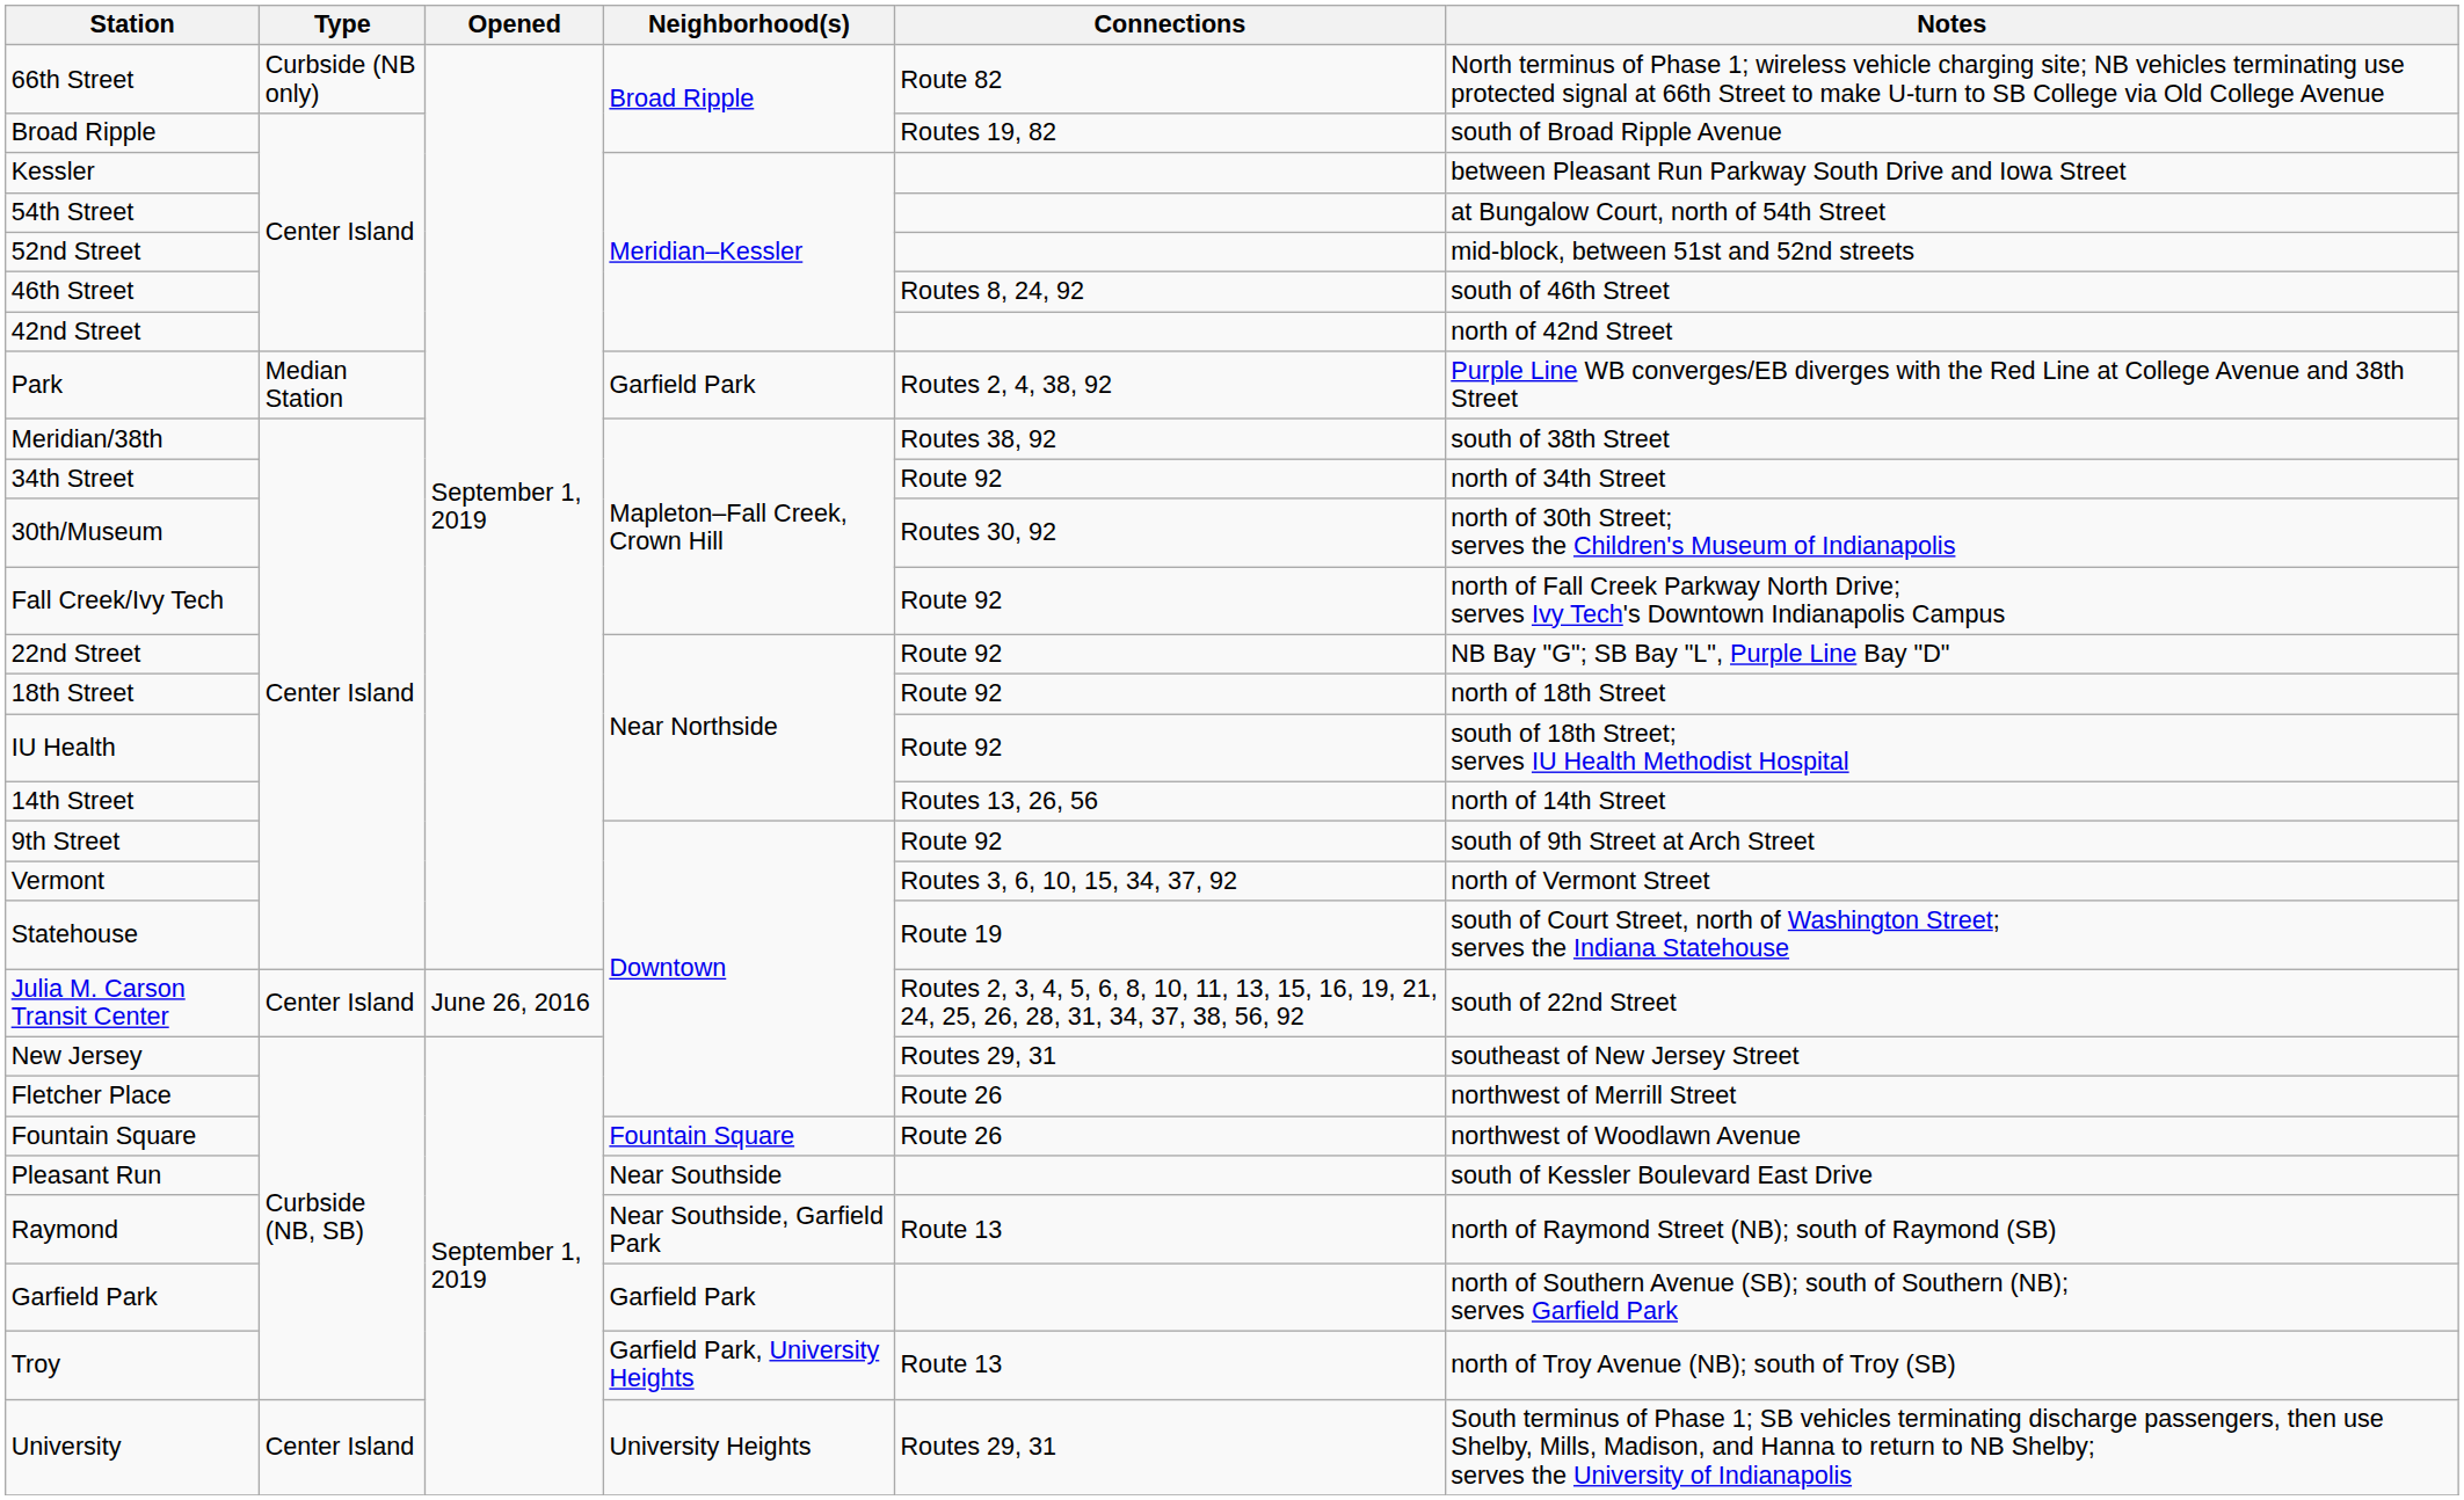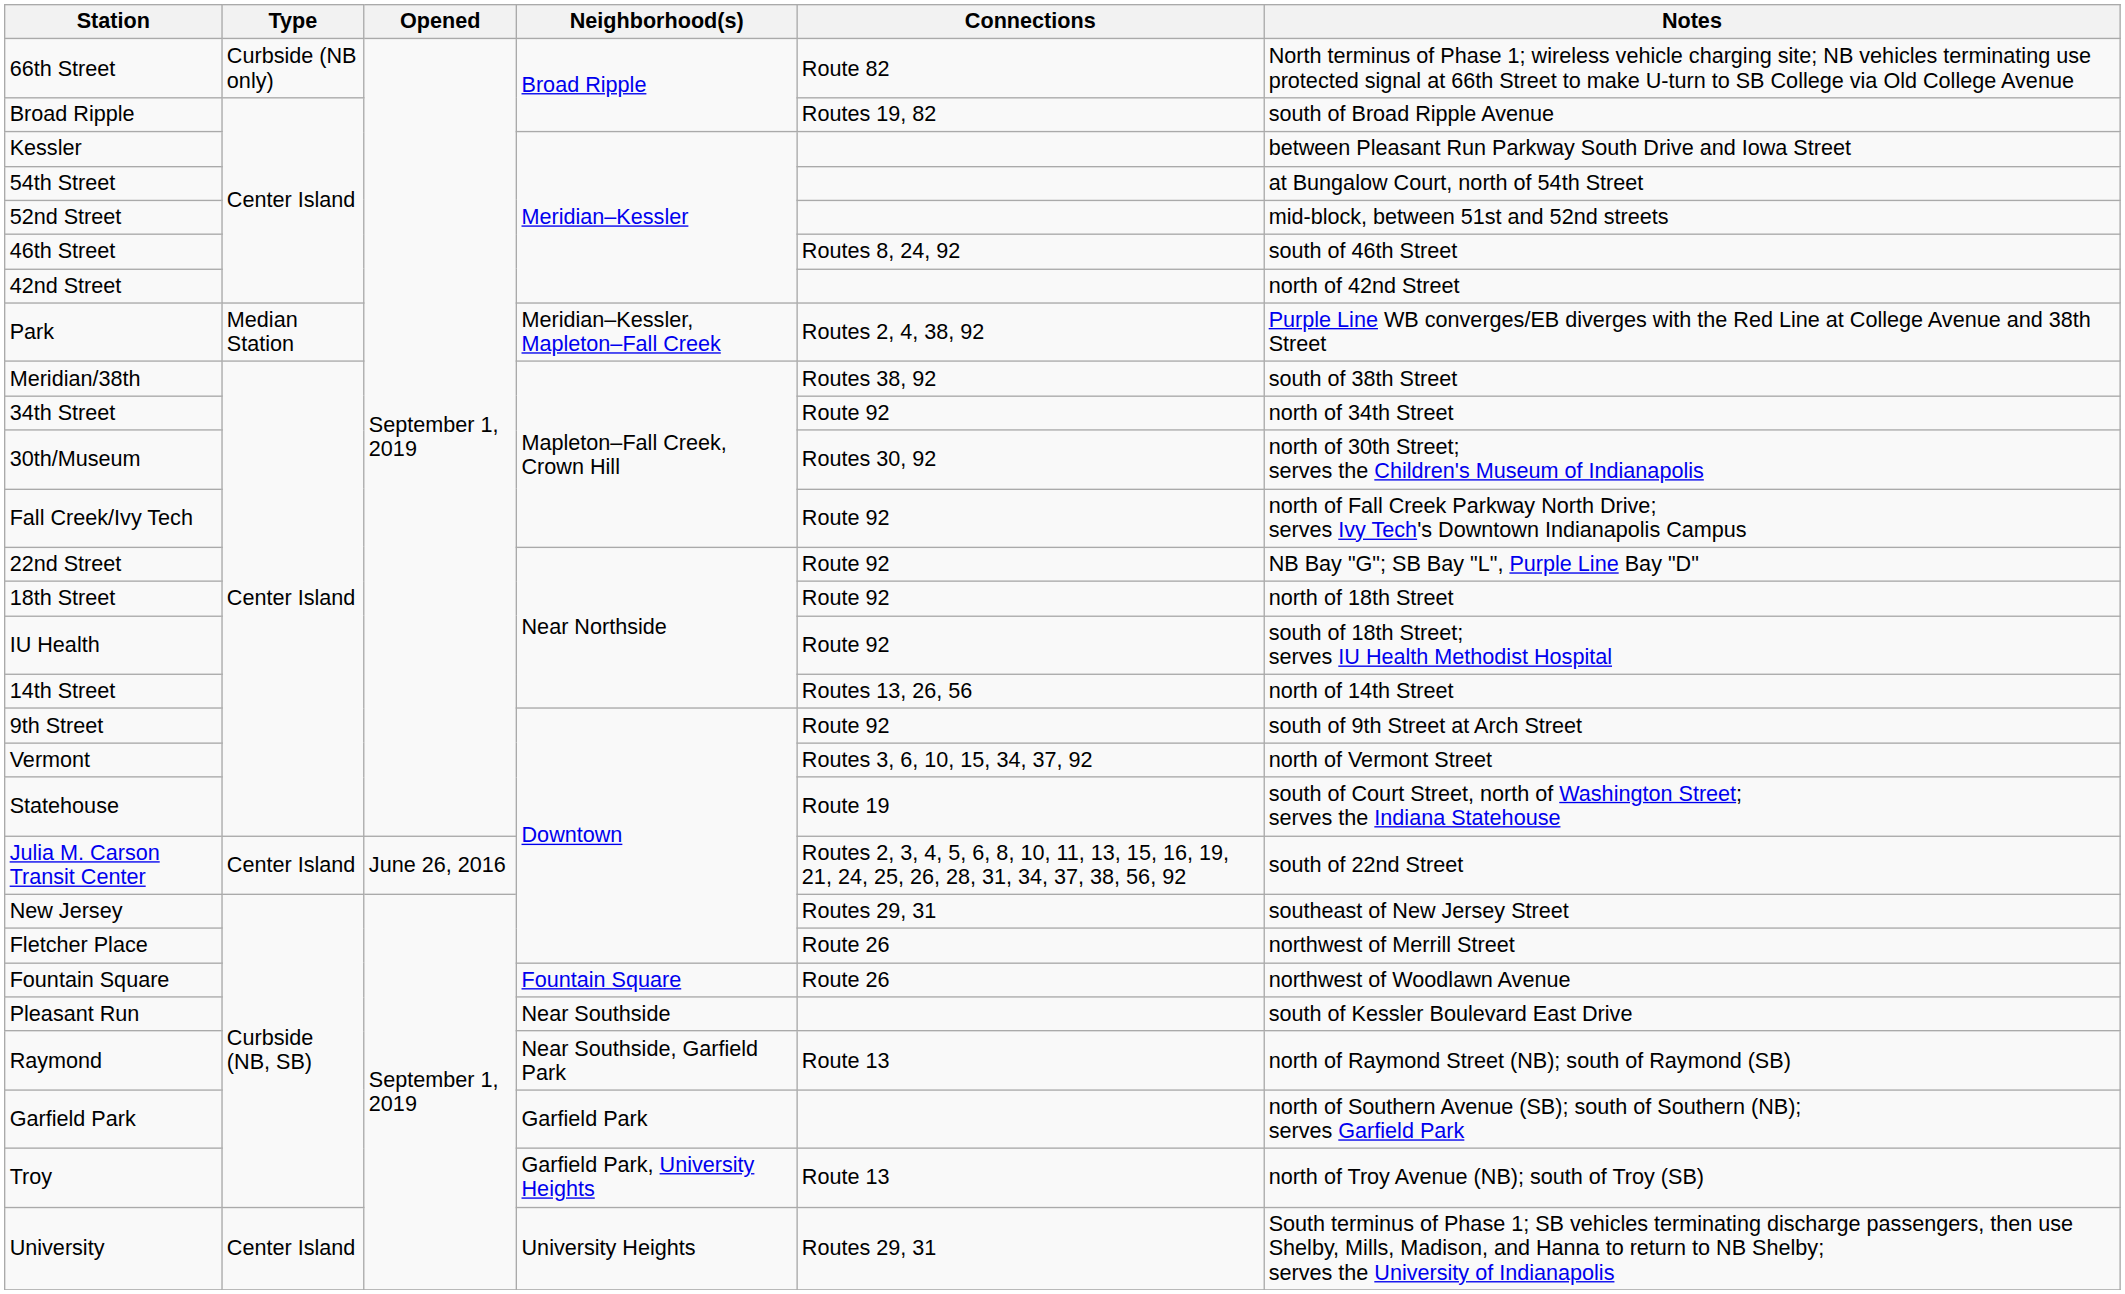 <table class="wikitable">
 <tr>
 <th colspan="1">Station</th>
 <th rowspan="1">Type</th>
 <th rowspan="1">Opened</th>
 <th rowspan="1">Neighborhood(s)</th>
 <th rowspan="1">Connections</th>
 <th rowspan="1">Notes</th>
 </tr>
 <tr>
 <td>66th Street</td>
 <td>Curbside (NB only)</td>
 <td rowspan="19">September 1, 2019</td>
 <td rowspan="2"><a href='#'>Broad Ripple</a></td>
 <td>Route 82</td>
 <td>North terminus of Phase 1; wireless vehicle charging site; NB vehicles terminating use protected signal at 66th Street to make U-turn to SB College via Old College Avenue</td>
 </tr>
 <tr>
 <td>Broad Ripple</td>
 <td rowspan="6">Center Island</td>
 <td>Routes 19, 82</td>
 <td>south of Broad Ripple Avenue</td>
 </tr>
 <tr>
 <td>Kessler</td>
 <td rowspan="5"><a href='#'>Meridian–Kessler</a></td>
 <td></td>
 <td>between Pleasant Run Parkway South Drive and Iowa Street</td>
 </tr>
 <tr>
 <td>54th Street</td>
 <td></td>
 <td>at Bungalow Court, north of 54th Street</td>
 </tr>
 <tr>
 <td>52nd Street</td>
 <td></td>
 <td>mid-block, between 51st and 52nd streets</td>
 </tr>
 <tr>
 <td>46th Street</td>
 <td>Routes 8, 24, 92</td>
 <td>south of 46th Street</td>
 </tr>
 <tr>
 <td>42nd Street</td>
 <td></td>
 <td>north of 42nd Street</td>
 </tr>
 <tr>
 <td>Park</td>
 <td>Median Station</td>
-<td>Garfield Park</td>
+<td>Meridian–Kessler, <a href='#'>Mapleton–Fall Creek</a></td>
 <td>Routes 2, 4, 38, 92</td>
 <td><a href='#'>Purple Line</a> WB converges/EB diverges with the Red Line at College Avenue and 38th Street</td>
 </tr>
 <tr>
 <td>Meridian/38th</td>
 <td rowspan="11">Center Island</td>
 <td rowspan="4">Mapleton–Fall Creek, Crown Hill</td>
 <td>Routes 38, 92</td>
 <td>south of 38th Street</td>
 </tr>
 <tr>
 <td>34th Street</td>
 <td>Route 92</td>
 <td>north of 34th Street</td>
 </tr>
 <tr>
 <td>30th/Museum</td>
 <td>Routes 30, 92</td>
 <td>north of 30th Street;<br>serves the <a href='#'>Children's Museum of Indianapolis</a></td>
 </tr>
 <tr>
 <td>Fall Creek/Ivy Tech</td>
 <td>Route 92</td>
 <td>north of Fall Creek Parkway North Drive;<br>serves <a href='#'>Ivy Tech</a>'s Downtown Indianapolis Campus</td>
 </tr>
 <tr>
 <td>22nd Street</td>
 <td rowspan="4">Near Northside</td>
 <td>Route 92</td>
 <td>NB Bay "G"; SB Bay "L", <a href='#'>Purple Line</a> Bay "D"</td>
 </tr>
 <tr>
 <td>18th Street</td>
 <td>Route 92</td>
 <td>north of 18th Street</td>
 </tr>
 <tr>
 <td>IU Health</td>
 <td>Route 92</td>
 <td>south of 18th Street;<br>serves <a href='#'>IU Health Methodist Hospital</a></td>
 </tr>
 <tr>
 <td>14th Street</td>
 <td>Routes 13, 26, 56</td>
 <td>north of 14th Street</td>
 </tr>
 <tr>
 <td>9th Street</td>
 <td rowspan="6"><a href='#'>Downtown</a></td>
 <td>Route 92</td>
 <td>south of 9th Street at Arch Street</td>
 </tr>
 <tr>
 <td>Vermont</td>
 <td>Routes 3, 6, 10, 15, 34, 37, 92</td>
 <td>north of Vermont Street</td>
 </tr>
 <tr>
 <td>Statehouse</td>
 <td>Route 19</td>
 <td>south of Court Street, north of <a href='#'>Washington Street</a>;<br>serves the <a href='#'>Indiana Statehouse</a></td>
 </tr>
 <tr>
 <td><a href='#'>Julia M. Carson Transit Center</a></td>
 <td>Center Island</td>
 <td>June 26, 2016</td>
 <td>Routes 2, 3, 4, 5, 6, 8, 10, 11, 13, 15, 16, 19, 21, 24, 25, 26, 28, 31, 34, 37, 38, 56, 92</td>
 <td>south of 22nd Street</td>
 </tr>
 <tr>
 <td>New Jersey</td>
 <td rowspan="7">Curbside (NB, SB)</td>
 <td rowspan="8">September 1, 2019</td>
 <td>Routes 29, 31</td>
 <td>southeast of New Jersey Street</td>
 </tr>
 <tr>
 <td>Fletcher Place</td>
 <td>Route 26</td>
 <td>northwest of Merrill Street</td>
 </tr>
 <tr>
 <td>Fountain Square</td>
 <td><a href='#'>Fountain Square</a></td>
 <td>Route 26</td>
 <td>northwest of Woodlawn Avenue</td>
 </tr>
 <tr>
 <td>Pleasant Run</td>
 <td>Near Southside</td>
 <td></td>
 <td>south of Kessler Boulevard East Drive</td>
 </tr>
 <tr>
 <td>Raymond</td>
 <td>Near Southside, Garfield Park</td>
 <td>Route 13</td>
 <td>north of Raymond Street (NB); south of Raymond (SB)</td>
 </tr>
 <tr>
 <td>Garfield Park</td>
 <td>Garfield Park</td>
 <td></td>
 <td>north of Southern Avenue (SB); south of Southern (NB);<br>serves <a href='#'>Garfield Park</a></td>
 </tr>
 <tr>
 <td>Troy</td>
 <td>Garfield Park, <a href='#'>University Heights</a></td>
 <td>Route 13</td>
 <td>north of Troy Avenue (NB); south of Troy (SB)</td>
 </tr>
 <tr>
 <td>University</td>
 <td>Center Island</td>
 <td>University Heights</td>
 <td>Routes 29, 31</td>
 <td>South terminus of Phase 1; SB vehicles terminating discharge passengers, then use Shelby, Mills, Madison, and Hanna to return to NB Shelby;<br>serves the <a href='#'>University of Indianapolis</a></td>
 </tr>
 </table>
